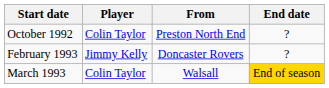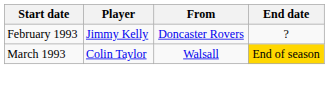 <table class="wikitable" style="text-align:center; font-size:95%;width:65%; text-align:left">
 <tr>
 <th><strong>Start date</strong></th>
 <th><strong>Player</strong></th>
 <th><strong>From</strong></th>
 <th><strong>End date</strong></th>
-</tr>
-<tr --->
-<td>October 1992</td>
-<td> <a href='#'>Colin Taylor</a></td>
-<td align="center"><a href='#'>Preston North End</a></td>
-<td align="center">?</td>
 </tr>
 <tr --->
 <td>February 1993</td>
 <td> <a href='#'>Jimmy Kelly</a></td>
 <td align="center"><a href='#'>Doncaster Rovers</a></td>
 <td align="center">?</td>
 </tr>
 <tr --->
 <td>March 1993</td>
 <td> <a href='#'>Colin Taylor</a></td>
 <td align="center"><a href='#'>Walsall</a></td>
 <td align="center" style="background: gold;">End of season</td>
 </tr>
 </table>
